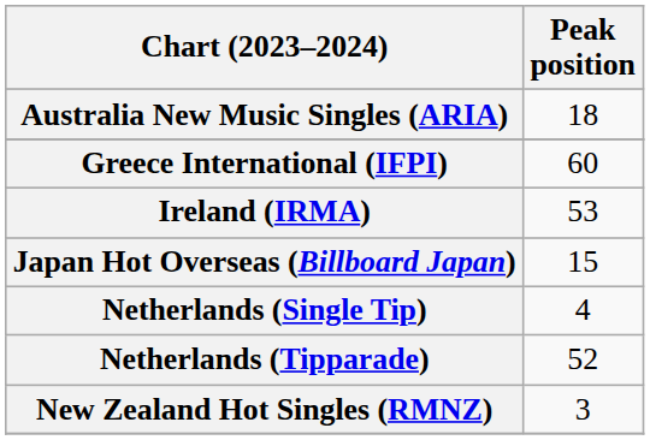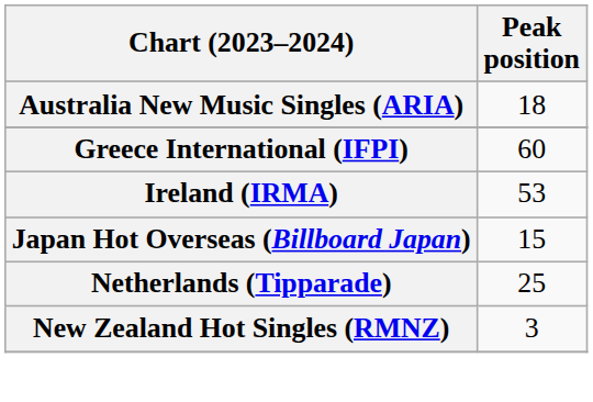 <table class="wikitable sortable plainrowheaders" style="text-align:center">
 <tr>
 <th scope="col">Chart (2023–2024)</th>
 <th scope="col">Peak<br>position</th>
 </tr>
 <tr>
 <th scope="row">Australia New Music Singles (<a href='#'>ARIA</a>)</th>
 <td>18</td>
 </tr>
 <tr>
 </tr>
 <tr>
 </tr>
 <tr>
 <th scope="row">Greece International (<a href='#'>IFPI</a>)</th>
 <td>60</td>
 </tr>
 <tr>
 <th scope="row">Ireland (<a href='#'>IRMA</a>)</th>
 <td>53</td>
 </tr>
 <tr>
 <th scope="row">Japan Hot Overseas (<em><a href='#'>Billboard Japan</a></em>)</th>
 <td>15</td>
 </tr>
 <tr>
-<th scope="row">Netherlands (<a href='#'>Single Tip</a>)</th>
-<td>4</td>
-</tr>
-<tr>
 <th scope="row">Netherlands (<a href='#'>Tipparade</a>)</th>
-<td>52</td>
+<td>25</td>
 </tr>
 <tr>
 <th scope="row">New Zealand Hot Singles (<a href='#'>RMNZ</a>)</th>
 <td>3</td>
 </tr>
 <tr>
 </tr>
 <tr>
 </tr>
 <tr>
 </tr>
 <tr>
 </tr>
 <tr>
 </tr>
 <tr>
 </tr>
 </table>
